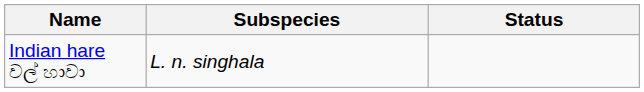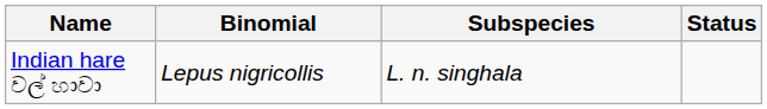 <table width=60% class="wikitable">
 <tr>
 <th width=20%>Name</th>
+<th width=30%>Binomial</th>
 <th width=40%>Subspecies</th>
 <th width=30%>Status</th>
 </tr>
 <tr>
 <td><a href='#'>Indian hare</a><br>වල් හාවා<br></td>
+<td><em>Lepus nigricollis</em></td>
 <td><em>L. n. singhala</em></td>
 <td></td>
 </tr>
 </table>
